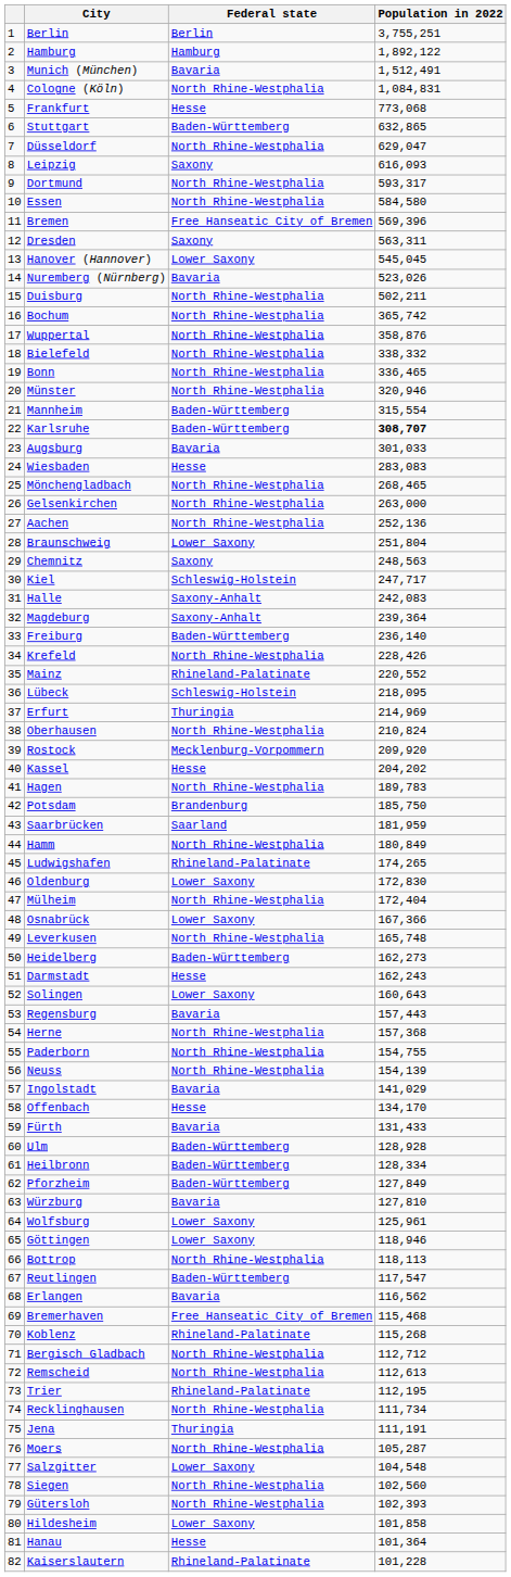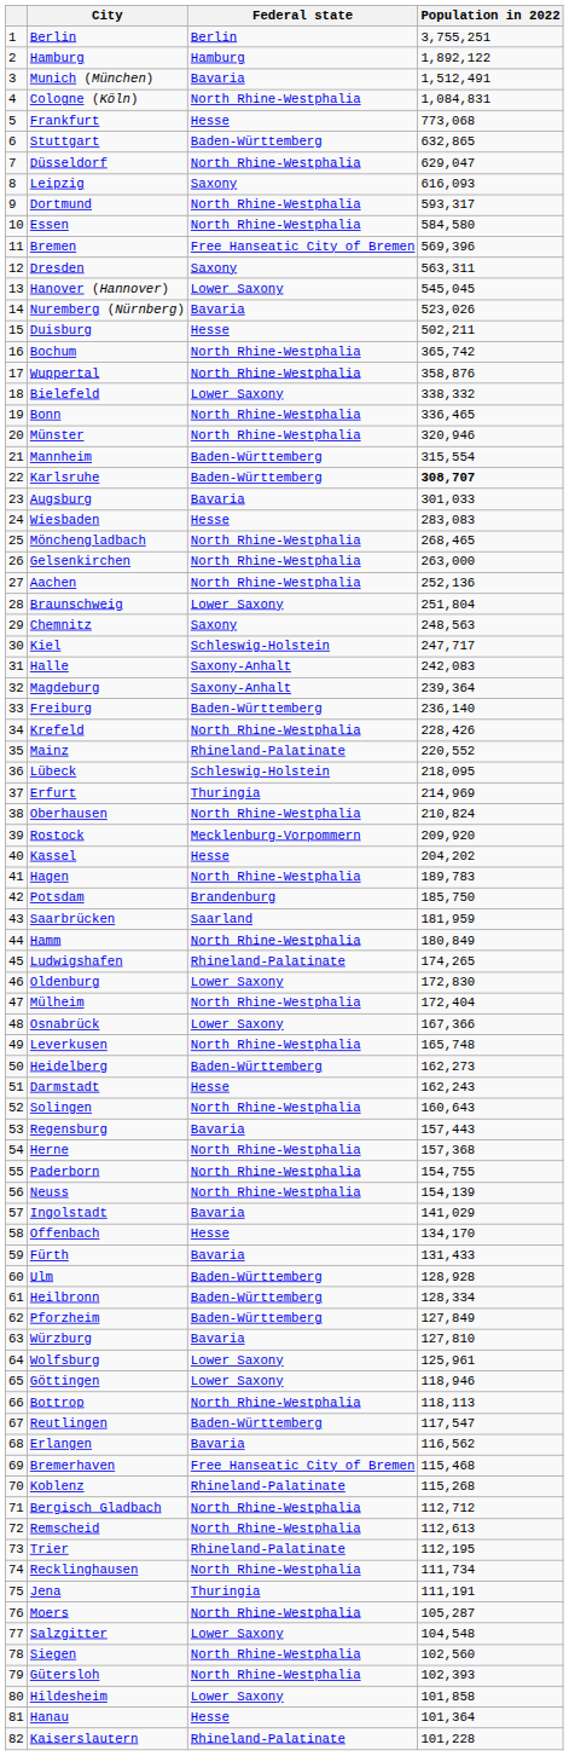 <table class="wikitable sortable">
 <tr>
 <th> </th>
 <th>City</th>
 <th>Federal state</th>
 <th>Population in 2022</th>
 </tr>
 <tr>
 <td>1</td>
 <td><a href='#'>Berlin</a></td>
 <td><a href='#'>Berlin</a></td>
 <td>3,755,251</td>
 </tr>
 <tr>
 <td>2</td>
 <td><a href='#'>Hamburg</a></td>
 <td><a href='#'>Hamburg</a></td>
 <td>1,892,122</td>
 </tr>
 <tr>
 <td>3</td>
 <td><a href='#'>Munich</a> (<em>München</em>)</td>
 <td><a href='#'>Bavaria</a></td>
 <td>1,512,491</td>
 </tr>
 <tr>
 <td>4</td>
 <td><a href='#'>Cologne</a> (<em>Köln</em>)</td>
 <td><a href='#'>North Rhine-Westphalia</a></td>
 <td>1,084,831</td>
 </tr>
 <tr>
 <td>5</td>
 <td><a href='#'>Frankfurt</a></td>
 <td><a href='#'>Hesse</a></td>
 <td>773,068</td>
 </tr>
 <tr>
 <td>6</td>
 <td><a href='#'>Stuttgart</a></td>
 <td><a href='#'>Baden-Württemberg</a></td>
 <td>632,865</td>
 </tr>
 <tr>
 <td>7</td>
 <td><a href='#'>Düsseldorf</a></td>
 <td><a href='#'>North Rhine-Westphalia</a></td>
 <td>629,047</td>
 </tr>
 <tr>
 <td>8</td>
 <td><a href='#'>Leipzig</a></td>
 <td><a href='#'>Saxony</a></td>
 <td>616,093</td>
 </tr>
 <tr>
 <td>9</td>
 <td><a href='#'>Dortmund</a></td>
 <td><a href='#'>North Rhine-Westphalia</a></td>
 <td>593,317</td>
 </tr>
 <tr>
 <td>10</td>
 <td><a href='#'>Essen</a></td>
 <td><a href='#'>North Rhine-Westphalia</a></td>
 <td>584,580</td>
 </tr>
 <tr>
 <td>11</td>
 <td><a href='#'>Bremen</a></td>
 <td><a href='#'>Free Hanseatic City of Bremen</a></td>
 <td>569,396</td>
 </tr>
 <tr>
 <td>12</td>
 <td><a href='#'>Dresden</a></td>
 <td><a href='#'>Saxony</a></td>
 <td>563,311</td>
 </tr>
 <tr>
 <td>13</td>
 <td><a href='#'>Hanover</a> (<em>Hannover</em>)</td>
 <td><a href='#'>Lower Saxony</a></td>
 <td>545,045</td>
 </tr>
 <tr>
 <td>14</td>
 <td><a href='#'>Nuremberg</a> (<em>Nürnberg</em>)</td>
 <td><a href='#'>Bavaria</a></td>
 <td>523,026</td>
 </tr>
 <tr>
 <td>15</td>
 <td><a href='#'>Duisburg</a></td>
-<td><a href='#'>North Rhine-Westphalia</a></td>
+<td><a href='#'>Hesse</a></td>
 <td>502,211</td>
 </tr>
 <tr>
 <td>16</td>
 <td><a href='#'>Bochum</a></td>
 <td><a href='#'>North Rhine-Westphalia</a></td>
 <td>365,742</td>
 </tr>
 <tr>
 <td>17</td>
 <td><a href='#'>Wuppertal</a></td>
 <td><a href='#'>North Rhine-Westphalia</a></td>
 <td>358,876</td>
 </tr>
 <tr>
 <td>18</td>
 <td><a href='#'>Bielefeld</a></td>
-<td><a href='#'>North Rhine-Westphalia</a></td>
+<td><a href='#'>Lower Saxony</a></td>
 <td>338,332</td>
 </tr>
 <tr>
 <td>19</td>
 <td><a href='#'>Bonn</a></td>
 <td><a href='#'>North Rhine-Westphalia</a></td>
 <td>336,465</td>
 </tr>
 <tr>
 <td>20</td>
 <td><a href='#'>Münster</a></td>
 <td><a href='#'>North Rhine-Westphalia</a></td>
 <td>320,946</td>
 </tr>
 <tr>
 <td>21</td>
 <td><a href='#'>Mannheim</a></td>
 <td><a href='#'>Baden-Württemberg</a></td>
 <td>315,554</td>
 </tr>
 <tr>
 <td>22</td>
 <td><a href='#'>Karlsruhe</a></td>
 <td><a href='#'>Baden-Württemberg</a></td>
 <td><strong>308,707</strong></td>
 </tr>
 <tr>
 <td>23</td>
 <td><a href='#'>Augsburg</a></td>
 <td><a href='#'>Bavaria</a></td>
 <td>301,033</td>
 </tr>
 <tr>
 <td>24</td>
 <td><a href='#'>Wiesbaden</a></td>
 <td><a href='#'>Hesse</a></td>
 <td>283,083</td>
 </tr>
 <tr>
 <td>25</td>
 <td><a href='#'>Mönchengladbach</a></td>
 <td><a href='#'>North Rhine-Westphalia</a></td>
 <td>268,465</td>
 </tr>
 <tr>
 <td>26</td>
 <td><a href='#'>Gelsenkirchen</a></td>
 <td><a href='#'>North Rhine-Westphalia</a></td>
 <td>263,000</td>
 </tr>
 <tr>
 <td>27</td>
 <td><a href='#'>Aachen</a></td>
 <td><a href='#'>North Rhine-Westphalia</a></td>
 <td>252,136</td>
 </tr>
 <tr>
 <td>28</td>
 <td><a href='#'>Braunschweig</a></td>
 <td><a href='#'>Lower Saxony</a></td>
 <td>251,804</td>
 </tr>
 <tr>
 <td>29</td>
 <td><a href='#'>Chemnitz</a></td>
 <td><a href='#'>Saxony</a></td>
 <td>248,563</td>
 </tr>
 <tr>
 <td>30</td>
 <td><a href='#'>Kiel</a></td>
 <td><a href='#'>Schleswig-Holstein</a></td>
 <td>247,717</td>
 </tr>
 <tr>
 <td>31</td>
 <td><a href='#'>Halle</a></td>
 <td><a href='#'>Saxony-Anhalt</a></td>
 <td>242,083</td>
 </tr>
 <tr>
 <td>32</td>
 <td><a href='#'>Magdeburg</a></td>
 <td><a href='#'>Saxony-Anhalt</a></td>
 <td>239,364</td>
 </tr>
 <tr>
 <td>33</td>
 <td><a href='#'>Freiburg</a></td>
 <td><a href='#'>Baden-Württemberg</a></td>
 <td>236,140</td>
 </tr>
 <tr>
 <td>34</td>
 <td><a href='#'>Krefeld</a></td>
 <td><a href='#'>North Rhine-Westphalia</a></td>
 <td>228,426</td>
 </tr>
 <tr>
 <td>35</td>
 <td><a href='#'>Mainz</a></td>
 <td><a href='#'>Rhineland-Palatinate</a></td>
 <td>220,552</td>
 </tr>
 <tr>
 <td>36</td>
 <td><a href='#'>Lübeck</a></td>
 <td><a href='#'>Schleswig-Holstein</a></td>
 <td>218,095</td>
 </tr>
 <tr>
 <td>37</td>
 <td><a href='#'>Erfurt</a></td>
 <td><a href='#'>Thuringia</a></td>
 <td>214,969</td>
 </tr>
 <tr>
 <td>38</td>
 <td><a href='#'>Oberhausen</a></td>
 <td><a href='#'>North Rhine-Westphalia</a></td>
 <td>210,824</td>
 </tr>
 <tr>
 <td>39</td>
 <td><a href='#'>Rostock</a></td>
 <td><a href='#'>Mecklenburg-Vorpommern</a></td>
 <td>209,920</td>
 </tr>
 <tr>
 <td>40</td>
 <td><a href='#'>Kassel</a></td>
 <td><a href='#'>Hesse</a></td>
 <td>204,202</td>
 </tr>
 <tr>
 <td>41</td>
 <td><a href='#'>Hagen</a></td>
 <td><a href='#'>North Rhine-Westphalia</a></td>
 <td>189,783</td>
 </tr>
 <tr>
 <td>42</td>
 <td><a href='#'>Potsdam</a></td>
 <td><a href='#'>Brandenburg</a></td>
 <td>185,750</td>
 </tr>
 <tr>
 <td>43</td>
 <td><a href='#'>Saarbrücken</a></td>
 <td><a href='#'>Saarland</a></td>
 <td>181,959</td>
 </tr>
 <tr>
 <td>44</td>
 <td><a href='#'>Hamm</a></td>
 <td><a href='#'>North Rhine-Westphalia</a></td>
 <td>180,849</td>
 </tr>
 <tr>
 <td>45</td>
 <td><a href='#'>Ludwigshafen</a></td>
 <td><a href='#'>Rhineland-Palatinate</a></td>
 <td>174,265</td>
 </tr>
 <tr>
 <td>46</td>
 <td><a href='#'>Oldenburg</a></td>
 <td><a href='#'>Lower Saxony</a></td>
 <td>172,830</td>
 </tr>
 <tr>
 <td>47</td>
 <td><a href='#'>Mülheim</a></td>
 <td><a href='#'>North Rhine-Westphalia</a></td>
 <td>172,404</td>
 </tr>
 <tr>
 <td>48</td>
 <td><a href='#'>Osnabrück</a></td>
 <td><a href='#'>Lower Saxony</a></td>
 <td>167,366</td>
 </tr>
 <tr>
 <td>49</td>
 <td><a href='#'>Leverkusen</a></td>
 <td><a href='#'>North Rhine-Westphalia</a></td>
 <td>165,748</td>
 </tr>
 <tr>
 <td>50</td>
 <td><a href='#'>Heidelberg</a></td>
 <td><a href='#'>Baden-Württemberg</a></td>
 <td>162,273</td>
 </tr>
 <tr>
 <td>51</td>
 <td><a href='#'>Darmstadt</a></td>
 <td><a href='#'>Hesse</a></td>
 <td>162,243</td>
 </tr>
 <tr>
 <td>52</td>
 <td><a href='#'>Solingen</a></td>
-<td><a href='#'>Lower Saxony</a></td>
+<td><a href='#'>North Rhine-Westphalia</a></td>
 <td>160,643</td>
 </tr>
 <tr>
 <td>53</td>
 <td><a href='#'>Regensburg</a></td>
 <td><a href='#'>Bavaria</a></td>
 <td>157,443</td>
 </tr>
 <tr>
 <td>54</td>
 <td><a href='#'>Herne</a></td>
 <td><a href='#'>North Rhine-Westphalia</a></td>
 <td>157,368</td>
 </tr>
 <tr>
 <td>55</td>
 <td><a href='#'>Paderborn</a></td>
 <td><a href='#'>North Rhine-Westphalia</a></td>
 <td>154,755</td>
 </tr>
 <tr>
 <td>56</td>
 <td><a href='#'>Neuss</a></td>
 <td><a href='#'>North Rhine-Westphalia</a></td>
 <td>154,139</td>
 </tr>
 <tr>
 <td>57</td>
 <td><a href='#'>Ingolstadt</a></td>
 <td><a href='#'>Bavaria</a></td>
 <td>141,029</td>
 </tr>
 <tr>
 <td>58</td>
 <td><a href='#'>Offenbach</a></td>
 <td><a href='#'>Hesse</a></td>
 <td>134,170</td>
 </tr>
 <tr>
 <td>59</td>
 <td><a href='#'>Fürth</a></td>
 <td><a href='#'>Bavaria</a></td>
 <td>131,433</td>
 </tr>
 <tr>
 <td>60</td>
 <td><a href='#'>Ulm</a></td>
 <td><a href='#'>Baden-Württemberg</a></td>
 <td>128,928</td>
 </tr>
 <tr>
 <td>61</td>
 <td><a href='#'>Heilbronn</a></td>
 <td><a href='#'>Baden-Württemberg</a></td>
 <td>128,334</td>
 </tr>
 <tr>
 <td>62</td>
 <td><a href='#'>Pforzheim</a></td>
 <td><a href='#'>Baden-Württemberg</a></td>
 <td>127,849</td>
 </tr>
 <tr>
 <td>63</td>
 <td><a href='#'>Würzburg</a></td>
 <td><a href='#'>Bavaria</a></td>
 <td>127,810</td>
 </tr>
 <tr>
 <td>64</td>
 <td><a href='#'>Wolfsburg</a></td>
 <td><a href='#'>Lower Saxony</a></td>
 <td>125,961</td>
 </tr>
 <tr>
 <td>65</td>
 <td><a href='#'>Göttingen</a></td>
 <td><a href='#'>Lower Saxony</a></td>
 <td>118,946</td>
 </tr>
 <tr>
 <td>66</td>
 <td><a href='#'>Bottrop</a></td>
 <td><a href='#'>North Rhine-Westphalia</a></td>
 <td>118,113</td>
 </tr>
 <tr>
 <td>67</td>
 <td><a href='#'>Reutlingen</a></td>
 <td><a href='#'>Baden-Württemberg</a></td>
 <td>117,547</td>
 </tr>
 <tr>
 <td>68</td>
 <td><a href='#'>Erlangen</a></td>
 <td><a href='#'>Bavaria</a></td>
 <td>116,562</td>
 </tr>
 <tr>
 <td>69</td>
 <td><a href='#'>Bremerhaven</a></td>
 <td><a href='#'>Free Hanseatic City of Bremen</a></td>
 <td>115,468</td>
 </tr>
 <tr>
 <td>70</td>
 <td><a href='#'>Koblenz</a></td>
 <td><a href='#'>Rhineland-Palatinate</a></td>
 <td>115,268</td>
 </tr>
 <tr>
 <td>71</td>
 <td><a href='#'>Bergisch Gladbach</a></td>
 <td><a href='#'>North Rhine-Westphalia</a></td>
 <td>112,712</td>
 </tr>
 <tr>
 <td>72</td>
 <td><a href='#'>Remscheid</a></td>
 <td><a href='#'>North Rhine-Westphalia</a></td>
 <td>112,613</td>
 </tr>
 <tr>
 <td>73</td>
 <td><a href='#'>Trier</a></td>
 <td><a href='#'>Rhineland-Palatinate</a></td>
 <td>112,195</td>
 </tr>
 <tr>
 <td>74</td>
 <td><a href='#'>Recklinghausen</a></td>
 <td><a href='#'>North Rhine-Westphalia</a></td>
 <td>111,734</td>
 </tr>
 <tr>
 <td>75</td>
 <td><a href='#'>Jena</a></td>
 <td><a href='#'>Thuringia</a></td>
 <td>111,191</td>
 </tr>
 <tr>
 <td>76</td>
 <td><a href='#'>Moers</a></td>
 <td><a href='#'>North Rhine-Westphalia</a></td>
 <td>105,287</td>
 </tr>
 <tr>
 <td>77</td>
 <td><a href='#'>Salzgitter</a></td>
 <td><a href='#'>Lower Saxony</a></td>
 <td>104,548</td>
 </tr>
 <tr>
 <td>78</td>
 <td><a href='#'>Siegen</a></td>
 <td><a href='#'>North Rhine-Westphalia</a></td>
 <td>102,560</td>
 </tr>
 <tr>
 <td>79</td>
 <td><a href='#'>Gütersloh</a></td>
 <td><a href='#'>North Rhine-Westphalia</a></td>
 <td>102,393</td>
 </tr>
 <tr>
 <td>80</td>
 <td><a href='#'>Hildesheim</a></td>
 <td><a href='#'>Lower Saxony</a></td>
 <td>101,858</td>
 </tr>
 <tr>
 <td>81</td>
 <td><a href='#'>Hanau</a></td>
 <td><a href='#'>Hesse</a></td>
 <td>101,364</td>
 </tr>
 <tr>
 <td>82</td>
 <td><a href='#'>Kaiserslautern</a></td>
 <td><a href='#'>Rhineland-Palatinate</a></td>
 <td>101,228</td>
 </tr>
 </table>
